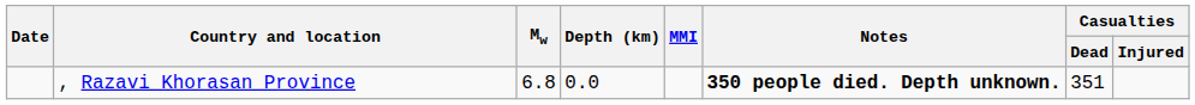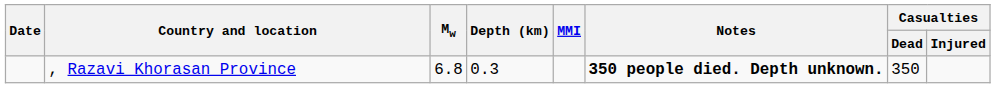 <table class="wikitable sortable sort-under" style="border:1px black; margin-left:1em;">
 <tr>
 <th rowspan="2"><small>Date</small></th>
 <th rowspan="2" style="width: 310px"><small>Country and location</small></th>
 <th rowspan="2"><small>M<sub>w</sub></small></th>
 <th rowspan="2"><small>Depth (km)</small></th>
 <th rowspan="2"><small><a href='#'>MMI</a></small></th>
 <th rowspan="2" class="unsortable"><small>Notes</small></th>
 <th colspan="2"><small>Casualties</small></th>
 </tr>
 <tr>
 <th><small>Dead</small></th>
 <th><small>Injured</small></th>
 </tr>
 <tr>
 <td></td>
 <td>, <a href='#'>Razavi Khorasan Province</a></td>
 <td>6.8</td>
-<td>0.0</td>
+<td>0.3</td>
 <td></td>
 <td><strong>350 people died. Depth unknown.</strong></td>
-<td>351</td>
+<td>350</td>
 <td></td>
 </tr>
 </table>
